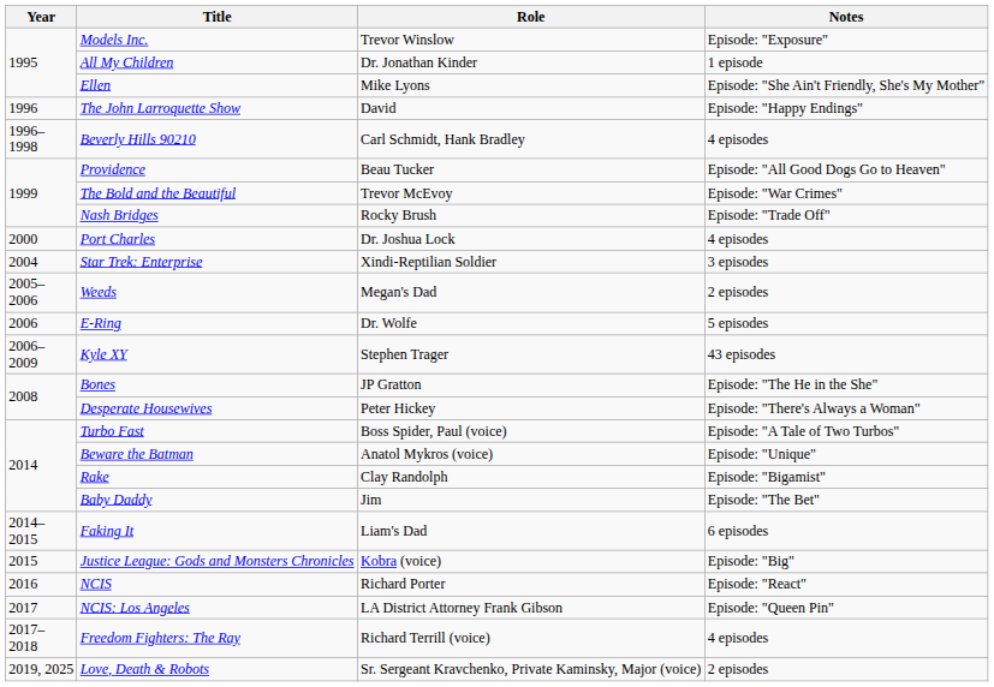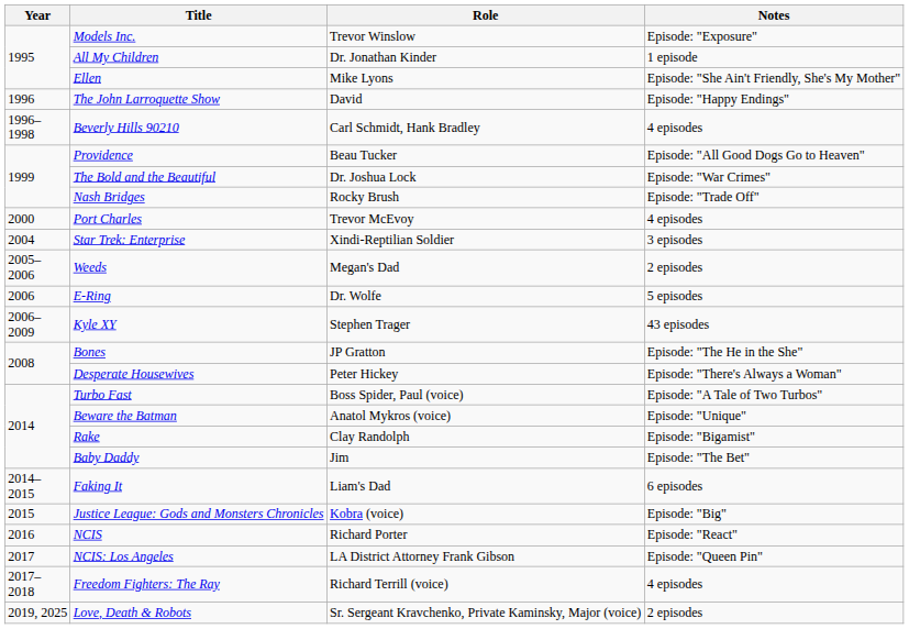 <table class="wikitable sortable">
 <tr>
 <th>Year</th>
 <th>Title</th>
 <th>Role</th>
 <th>Notes</th>
 </tr>
 <tr>
 <td rowspan=3>1995</td>
 <td><em><a href='#'>Models Inc.</a></em></td>
 <td>Trevor Winslow</td>
 <td>Episode: "Exposure"</td>
 </tr>
 <tr>
 <td><em><a href='#'>All My Children</a></em></td>
 <td>Dr. Jonathan Kinder</td>
 <td>1 episode</td>
 </tr>
 <tr>
 <td><em><a href='#'>Ellen</a></em></td>
 <td>Mike Lyons</td>
 <td>Episode: "She Ain't Friendly, She's My Mother"</td>
 </tr>
 <tr>
 <td>1996</td>
 <td><em><a href='#'>The John Larroquette Show</a></em></td>
 <td>David</td>
 <td>Episode: "Happy Endings"</td>
 </tr>
 <tr>
 <td>1996–<br>1998</td>
 <td><em><a href='#'>Beverly Hills 90210</a></em></td>
 <td>Carl Schmidt, Hank Bradley</td>
 <td>4 episodes</td>
 </tr>
 <tr>
 <td rowspan=3>1999</td>
 <td><em><a href='#'>Providence</a></em></td>
 <td>Beau Tucker</td>
 <td>Episode: "All Good Dogs Go to Heaven"</td>
 </tr>
 <tr>
 <td><em><a href='#'>The Bold and the Beautiful</a></em></td>
-<td>Trevor McEvoy</td>
+<td>Dr. Joshua Lock</td>
 <td>Episode: "War Crimes"</td>
 </tr>
 <tr>
 <td><em><a href='#'>Nash Bridges</a></em></td>
 <td>Rocky Brush</td>
 <td>Episode: "Trade Off"</td>
 </tr>
 <tr>
 <td>2000</td>
 <td><em><a href='#'>Port Charles</a></em></td>
-<td>Dr. Joshua Lock</td>
+<td>Trevor McEvoy</td>
 <td>4 episodes</td>
 </tr>
 <tr>
 <td>2004</td>
 <td><em><a href='#'>Star Trek: Enterprise</a></em></td>
 <td>Xindi-Reptilian Soldier</td>
 <td>3 episodes</td>
 </tr>
 <tr>
 <td>2005–<br>2006</td>
 <td><em><a href='#'>Weeds</a></em></td>
 <td>Megan's Dad</td>
 <td>2 episodes</td>
 </tr>
 <tr>
 <td>2006</td>
 <td><em><a href='#'>E-Ring</a></em></td>
 <td>Dr. Wolfe</td>
 <td>5 episodes</td>
 </tr>
 <tr>
 <td>2006–<br>2009</td>
 <td><em><a href='#'>Kyle XY</a></em></td>
 <td>Stephen Trager</td>
 <td>43 episodes</td>
 </tr>
 <tr>
 <td rowspan=2>2008</td>
 <td><em><a href='#'>Bones</a></em></td>
 <td>JP Gratton</td>
 <td>Episode: "The He in the She"</td>
 </tr>
 <tr>
 <td><em><a href='#'>Desperate Housewives</a></em></td>
 <td>Peter Hickey</td>
 <td>Episode: "There's Always a Woman"</td>
 </tr>
 <tr>
 <td rowspan=4>2014</td>
 <td><em><a href='#'>Turbo Fast</a></em></td>
 <td>Boss Spider, Paul (voice)</td>
 <td>Episode: "A Tale of Two Turbos"</td>
 </tr>
 <tr>
 <td><em><a href='#'>Beware the Batman</a></em></td>
 <td>Anatol Mykros (voice)</td>
 <td>Episode: "Unique"</td>
 </tr>
 <tr>
 <td><em><a href='#'>Rake</a></em></td>
 <td>Clay Randolph</td>
 <td>Episode: "Bigamist"</td>
 </tr>
 <tr>
 <td><em><a href='#'>Baby Daddy</a></em></td>
 <td>Jim</td>
 <td>Episode: "The Bet"</td>
 </tr>
 <tr>
 <td>2014–<br>2015</td>
 <td><em><a href='#'>Faking It</a></em></td>
 <td>Liam's Dad</td>
 <td>6 episodes</td>
 </tr>
 <tr>
 <td>2015</td>
 <td><em><a href='#'>Justice League: Gods and Monsters Chronicles</a></em></td>
 <td><a href='#'>Kobra</a> (voice)</td>
 <td>Episode: "Big"</td>
 </tr>
 <tr>
 <td>2016</td>
 <td><em><a href='#'>NCIS</a></em></td>
 <td>Richard Porter</td>
 <td>Episode: "React"</td>
 </tr>
 <tr>
 <td>2017</td>
 <td><em><a href='#'>NCIS: Los Angeles</a></em></td>
 <td>LA District Attorney Frank Gibson</td>
 <td>Episode: "Queen Pin"</td>
 </tr>
 <tr>
 <td>2017–<br>2018</td>
 <td><em><a href='#'>Freedom Fighters: The Ray</a></em></td>
 <td>Richard Terrill (voice)</td>
 <td>4 episodes</td>
 </tr>
 <tr>
 <td>2019, 2025</td>
 <td><em><a href='#'>Love, Death & Robots</a></em></td>
 <td>Sr. Sergeant Kravchenko, Private Kaminsky, Major (voice)</td>
 <td>2 episodes</td>
 </tr>
 </table>
